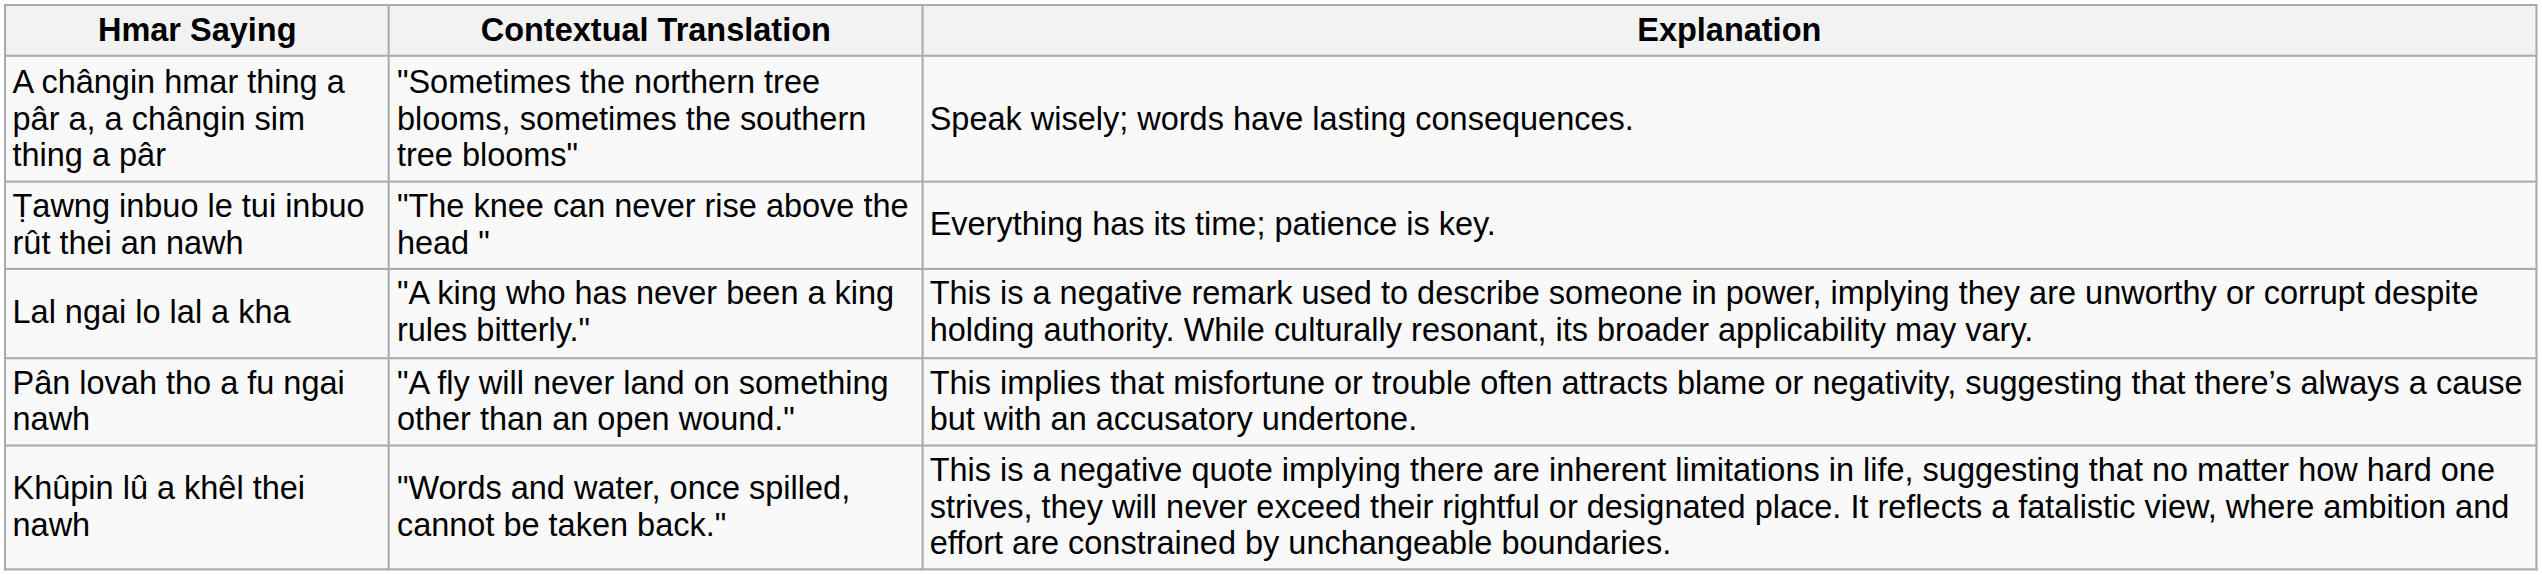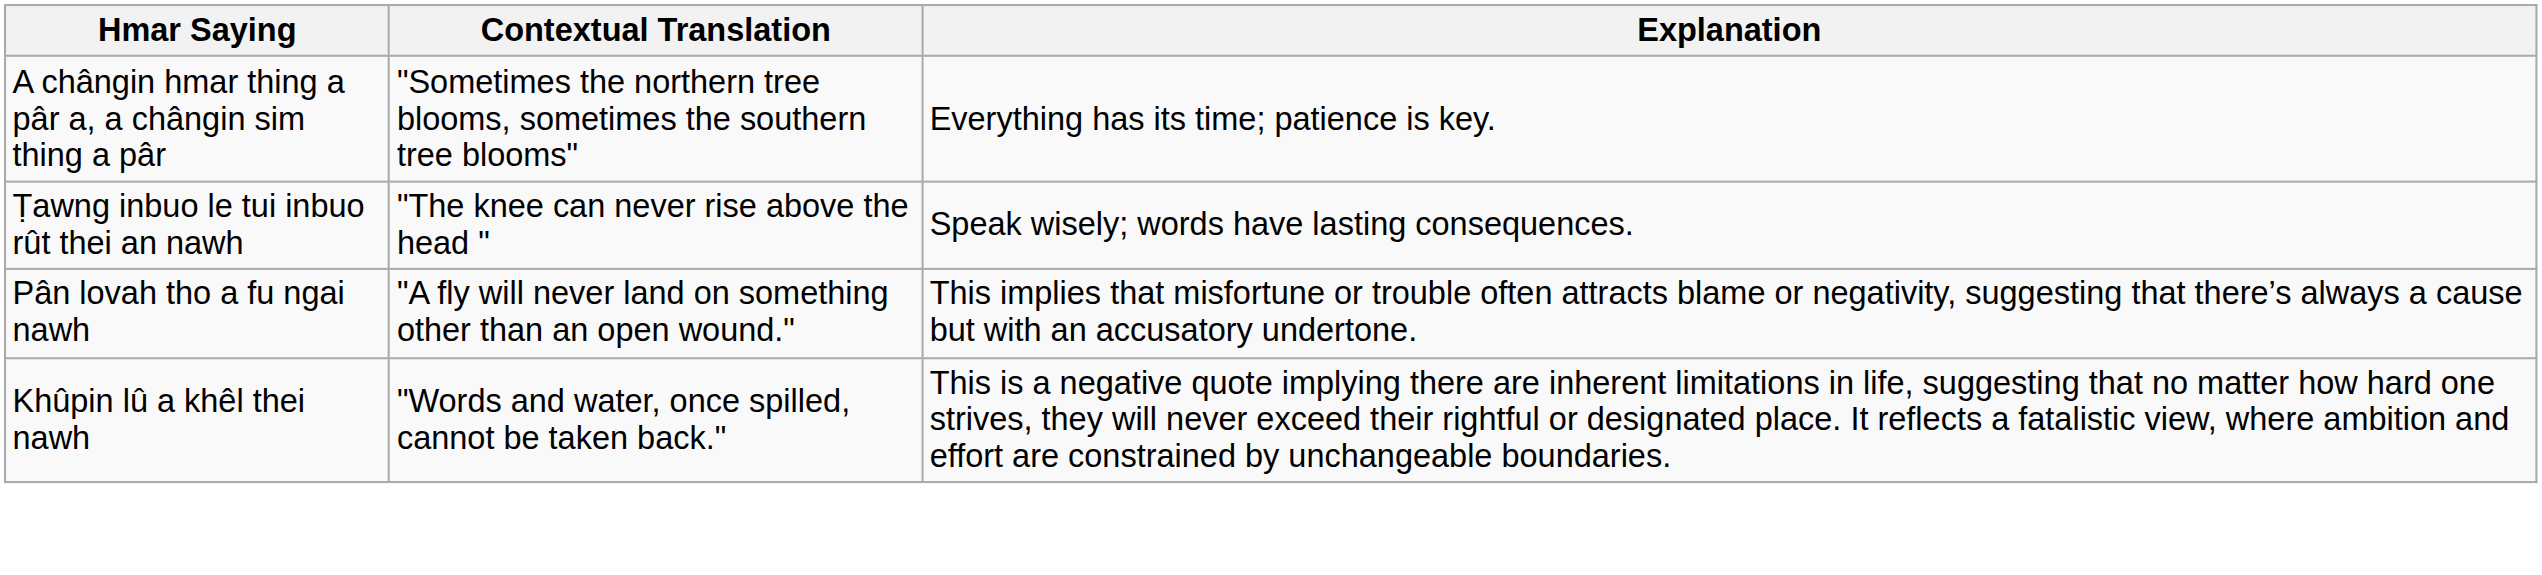 <table class="wikitable">
 <tr>
 <th>Hmar Saying</th>
 <th>Contextual Translation</th>
 <th>Explanation</th>
 </tr>
 <tr>
 <td>A chângin hmar thing a pâr a, a chângin sim thing a pâr</td>
 <td>"Sometimes the northern tree blooms, sometimes the southern tree blooms"</td>
-<td>Speak wisely; words have lasting consequences.</td>
+<td>Everything has its time; patience is key.</td>
 </tr>
 <tr>
 <td>Ṭawng inbuo le tui inbuo rût thei an nawh</td>
 <td>"The knee can never rise above the head "</td>
-<td>Everything has its time; patience is key.</td>
-</tr>
-<tr>
-<td>Lal ngai lo lal a kha</td>
-<td>"A king who has never been a king rules bitterly."</td>
-<td>This is a negative remark used to describe someone in power, implying they are unworthy or corrupt despite holding authority. While culturally resonant, its broader applicability may vary.</td>
+<td>Speak wisely; words have lasting consequences.</td>
 </tr>
 <tr>
 <td>Pân lovah tho a fu ngai nawh</td>
 <td>"A fly will never land on something other than an open wound."</td>
 <td>This implies that misfortune or trouble often attracts blame or negativity, suggesting that there’s always a cause but with an accusatory undertone.</td>
 </tr>
 <tr>
 <td>Khûpin lû a khêl thei nawh</td>
 <td>"Words and water, once spilled, cannot be taken back."</td>
 <td>This is a negative quote implying there are inherent limitations in life, suggesting that no matter how hard one strives, they will never exceed their rightful or designated place. It reflects a fatalistic view, where ambition and effort are constrained by unchangeable boundaries.</td>
 </tr>
 </table>
